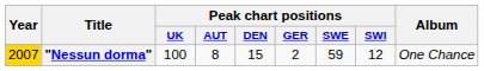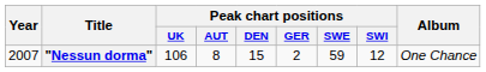 <table class="wikitable plainrowheaders" style="text-align:center;">
 <tr>
 <th scope="col" rowspan="2">Year</th>
 <th scope="col" rowspan="2">Title</th>
 <th scope="col" colspan="6">Peak chart positions</th>
 <th scope="col" rowspan="2">Album</th>
 </tr>
 <tr>
 <th scope="col" style="width:3em;font-size:85%;"><a href='#'>UK</a><br></th>
 <th scope="col" style="width:3em;font-size:85%;"><a href='#'>AUT</a><br></th>
 <th scope="col" style="width:3em;font-size:85%;"><a href='#'>DEN</a><br></th>
 <th scope="col" style="width:3em;font-size:85%;"><a href='#'>GER</a><br></th>
 <th scope="col" style="width:3em;font-size:85%;"><a href='#'>SWE</a><br></th>
 <th scope="col" style="width:3em;font-size:85%;"><a href='#'>SWI</a><br></th>
 </tr>
 <tr>
-<td style="background: gold;">2007</td>
+<td>2007</td>
 <th scope="row">"<a href='#'>Nessun dorma</a>"</th>
-<td>100</td>
+<td>106</td>
 <td>8</td>
 <td>15</td>
 <td>2</td>
 <td>59</td>
 <td>12</td>
 <td><em>One Chance</em></td>
 </tr>
 </table>
